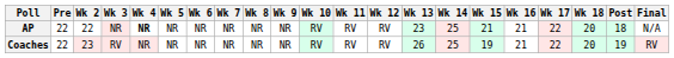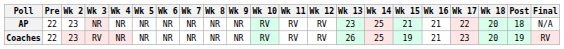 <table class="wikitable" style="white-space:nowrap;text-align:center;">
 <tr>
 <th>Poll</th>
 <th>Pre</th>
 <th>Wk 2</th>
 <th>Wk 3</th>
 <th>Wk 4</th>
 <th>Wk 5</th>
 <th>Wk 6</th>
 <th>Wk 7</th>
 <th>Wk 8</th>
 <th>Wk 9</th>
 <th>Wk 10</th>
 <th>Wk 11</th>
 <th>Wk 12</th>
 <th>Wk 13</th>
 <th>Wk 14</th>
 <th>Wk 15</th>
 <th>Wk 16</th>
 <th>Wk 17</th>
 <th>Wk 18</th>
 <th>Post</th>
 <th>Final</th>
 </tr>
 <tr>
 <th>AP</th>
 <td style="background:#FFF;">22</td>
-<td style="background:#FFF;">22</td>
+<td style="background:#FFF;">23</td>
 <td style="background:#FFE6E6;">NR</td>
-<td style="background:#FFF;"><strong>NR</strong></td>
+<td style="background:#FFF;">NR</td>
 <td style="background:#FFF;">NR</td>
 <td style="background:#FFF;">NR</td>
 <td style="background:#FFF;">NR</td>
 <td style="background:#FFF;">NR</td>
 <td style="background:#FFF;">NR</td>
 <td style="background:#D8FFEB;">RV</td>
 <td style="background:#FFF;">RV</td>
 <td style="background:#FFF;">RV</td>
 <td style="background:#D8FFEB;">23</td>
 <td style="background:#FFE6E6;">25</td>
 <td style="background:#D8FFEB;">21</td>
 <td style="background:#FFF;">21</td>
 <td style="background:#FFE6E6;">22</td>
 <td style="background:#D8FFEB;">20</td>
 <td style="background:#D8FFEB;">18</td>
 <td style="background:#FFF;">N/A</td>
 </tr>
 <tr>
 <th>Coaches</th>
 <td style="background:#FFF;">22</td>
 <td style="background:#FFE6E6;">23</td>
 <td style="background:#FFE6E6;">RV</td>
 <td style="background:#FFE6E6;">NR</td>
 <td style="background:#FFF;">NR</td>
 <td style="background:#FFF;">NR</td>
 <td style="background:#FFF;">NR</td>
 <td style="background:#FFF;">NR</td>
 <td style="background:#FFF;">NR</td>
 <td style="background:#D8FFEB;">RV</td>
 <td style="background:#FFF;">RV</td>
 <td style="background:#FFF;">RV</td>
 <td style="background:#D8FFEB;">26</td>
 <td style="background:#FFE6E6;">25</td>
 <td style="background:#D8FFEB;">19</td>
 <td style="background:#FFF;">21</td>
-<td style="background:#FFE6E6;">22</td>
+<td style="background:#FFE6E6;">23</td>
 <td style="background:#D8FFEB;">20</td>
 <td style="background:#D8FFEB;">19</td>
 <td style="background:#FFE6E6;">RV</td>
 </tr>
 </table>
